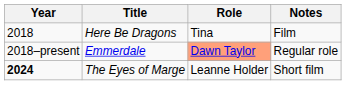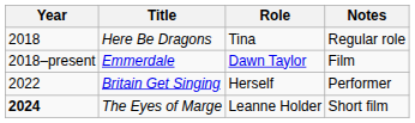 <table class="wikitable">
 <tr>
 <th>Year</th>
 <th>Title</th>
 <th>Role</th>
 <th>Notes</th>
 </tr>
 <tr>
 <td>2018</td>
 <td><em>Here Be Dragons</em></td>
 <td>Tina</td>
-<td>Film</td>
+<td>Regular role</td>
 </tr>
 <tr>
 <td>2018–present</td>
 <td><em><a href='#'>Emmerdale</a></em></td>
-<td style="background: lightsalmon;"><a href='#'>Dawn Taylor</a></td>
-<td>Regular role</td>
+<td><a href='#'>Dawn Taylor</a></td>
+<td>Film</td>
+</tr>
+<tr>
+<td>2022</td>
+<td><em><a href='#'>Britain Get Singing</a></em></td>
+<td>Herself</td>
+<td>Performer</td>
 </tr>
 <tr>
 <td><strong>2024</strong></td>
 <td><em>The Eyes of Marge</em></td>
 <td>Leanne Holder</td>
 <td>Short film</td>
 </tr>
 </table>
